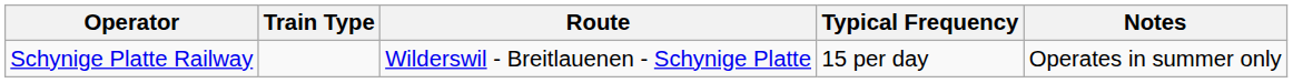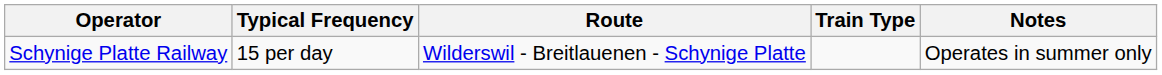 <table class="wikitable vatop">
 <tr>
 <th>Operator</th>
+<th>Typical Frequency</th>
+<th>Route</th>
 <th>Train Type</th>
-<th>Route</th>
-<th>Typical Frequency</th>
 <th>Notes</th>
 </tr>
 <tr>
 <td><a href='#'>Schynige Platte Railway</a></td>
+<td>15 per day</td>
+<td><a href='#'>Wilderswil</a> - Breitlauenen - <a href='#'>Schynige Platte</a></td>
 <td></td>
-<td><a href='#'>Wilderswil</a> - Breitlauenen - <a href='#'>Schynige Platte</a></td>
-<td>15 per day</td>
 <td>Operates in summer only</td>
 </tr>
 </table>
